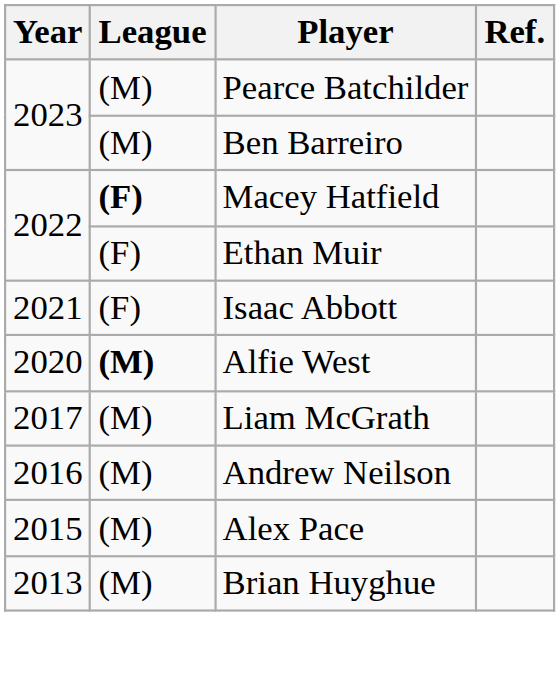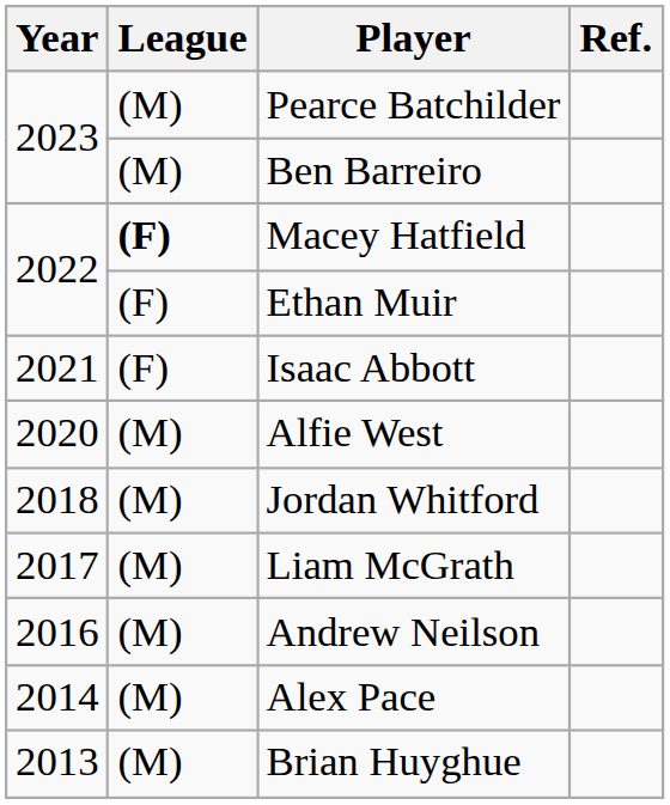 <table class="wikitable">
 <tr>
 <th>Year</th>
 <th>League</th>
 <th>Player</th>
 <th>Ref.</th>
 </tr>
 <tr>
 <td rowspan="2">2023</td>
 <td>(M)</td>
 <td>Pearce Batchilder</td>
 <td></td>
 </tr>
 <tr>
 <td>(M)</td>
 <td>Ben Barreiro</td>
 <td></td>
 </tr>
 <tr>
 <td rowspan="2">2022</td>
 <td><strong>(F)</strong></td>
 <td>Macey Hatfield</td>
 <td></td>
 </tr>
 <tr>
 <td>(F)</td>
 <td>Ethan Muir</td>
 <td></td>
 </tr>
 <tr>
 <td>2021</td>
 <td>(F)</td>
 <td>Isaac Abbott</td>
 <td></td>
 </tr>
 <tr>
 <td>2020</td>
-<td><strong>(M)</strong></td>
+<td>(M)</td>
 <td>Alfie West</td>
+<td></td>
+</tr>
+<tr>
+<td>2018</td>
+<td>(M)</td>
+<td>Jordan Whitford</td>
 <td></td>
 </tr>
 <tr>
 <td>2017</td>
 <td>(M)</td>
 <td>Liam McGrath</td>
 <td></td>
 </tr>
 <tr>
 <td>2016</td>
 <td>(M)</td>
 <td>Andrew Neilson</td>
 <td></td>
 </tr>
 <tr>
-<td>2015</td>
+<td>2014</td>
 <td>(M)</td>
 <td>Alex Pace</td>
 <td></td>
 </tr>
 <tr>
 <td>2013</td>
 <td>(M)</td>
 <td>Brian Huyghue</td>
 <td></td>
 </tr>
 </table>
